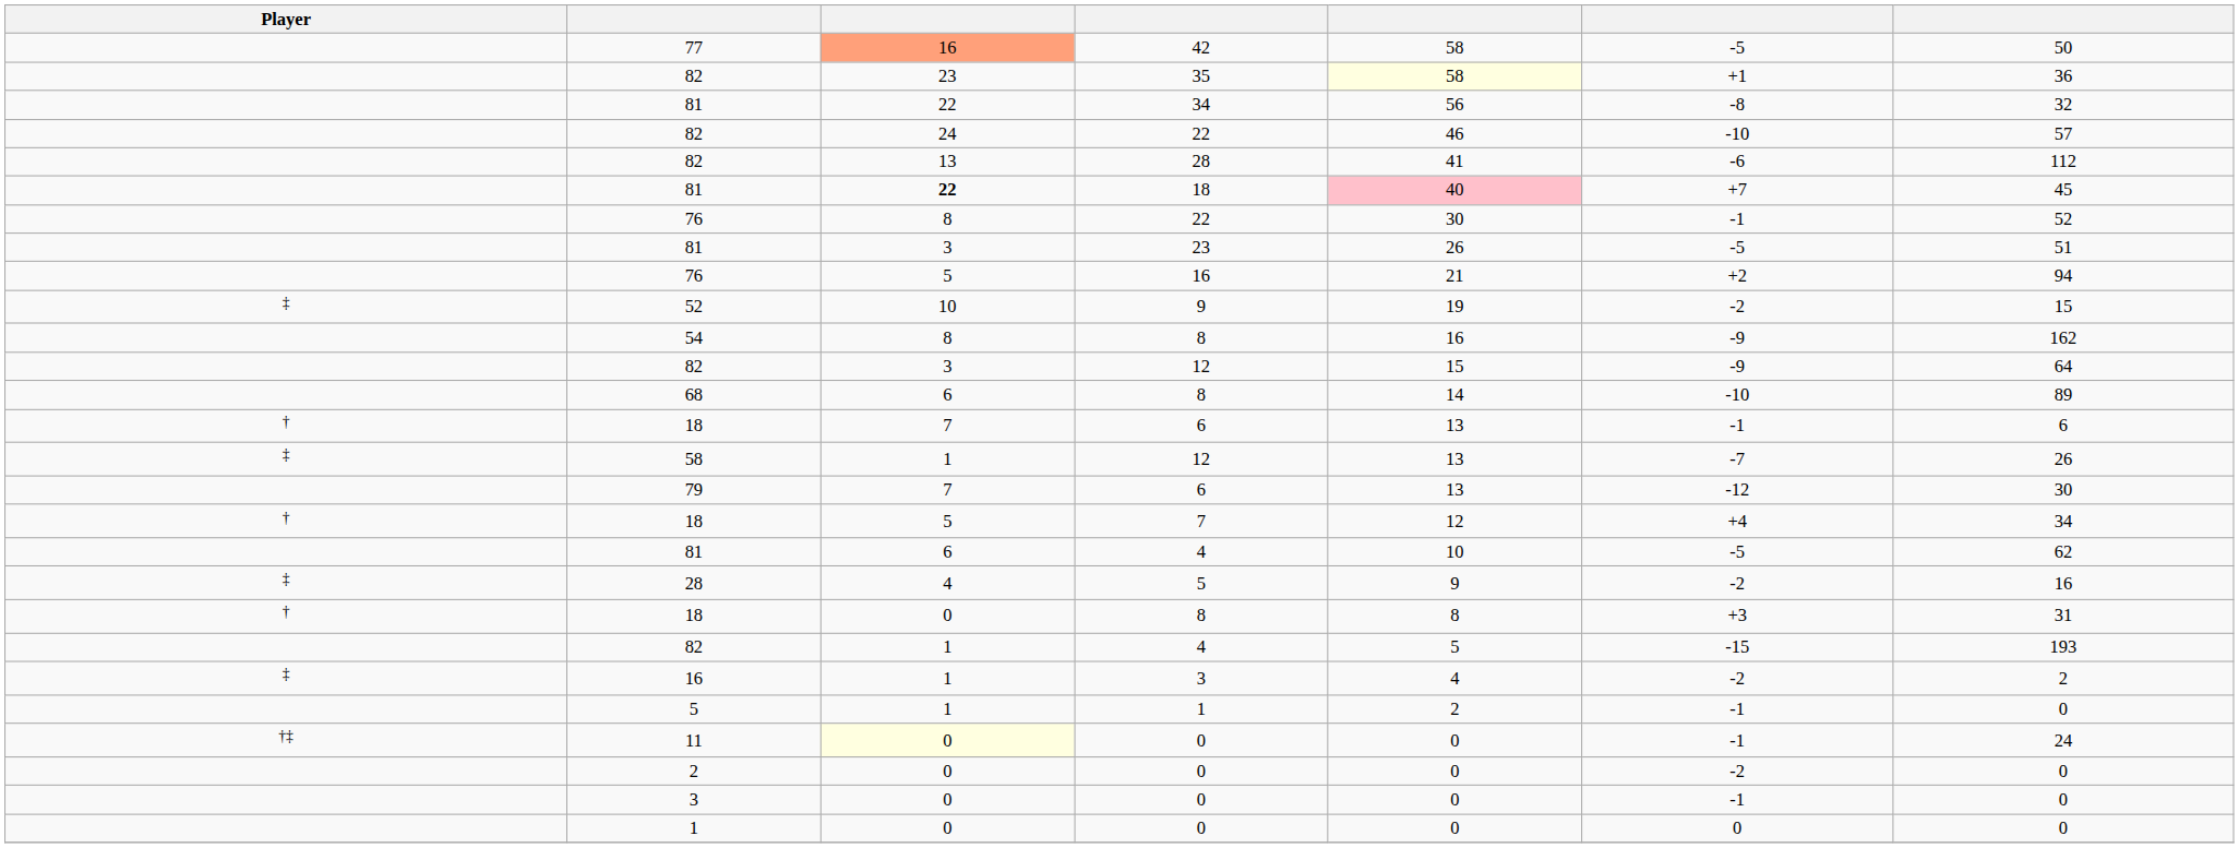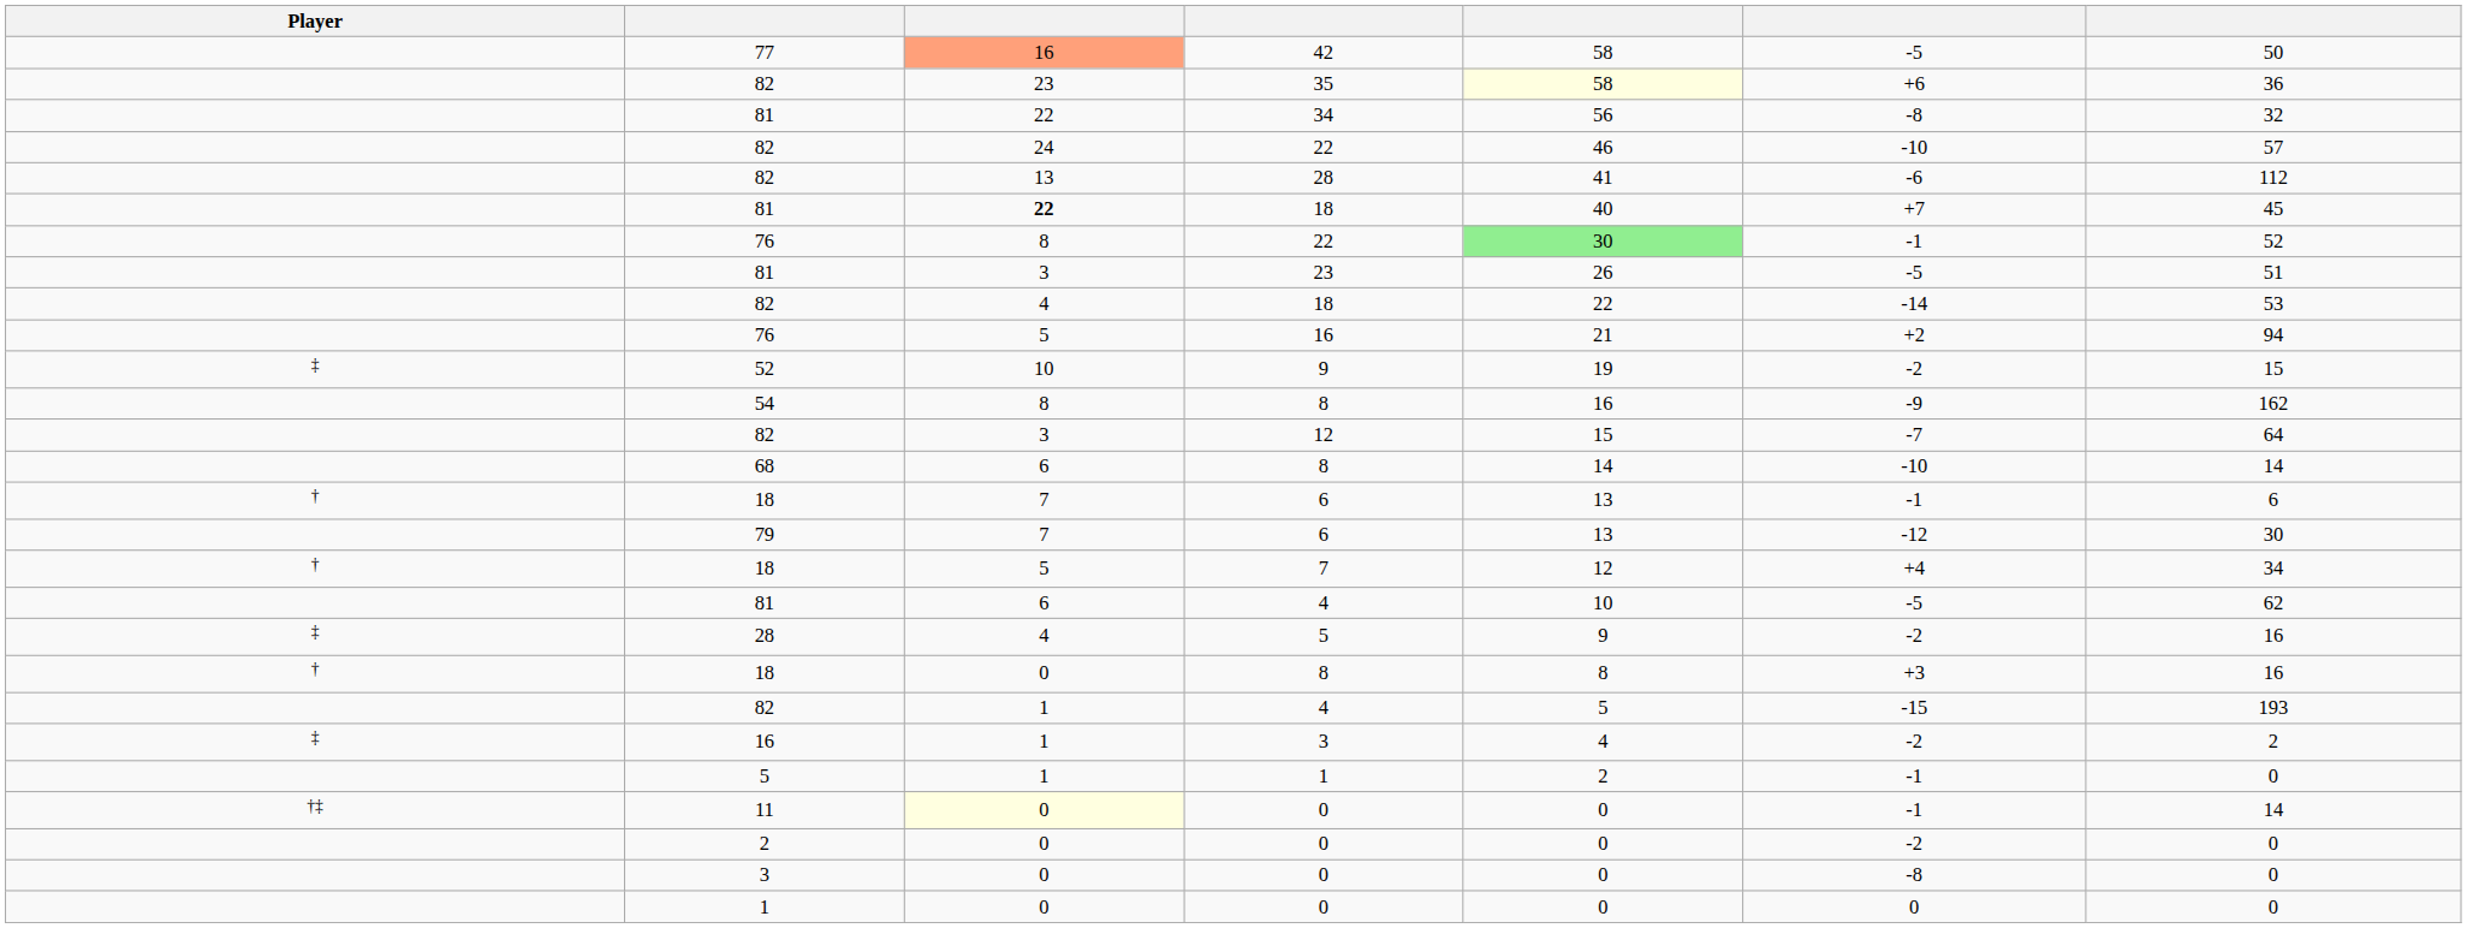 <table class="wikitable sortable" style="width:100%;">
 <tr align=center>
 <th>Player</th>
 <th></th>
 <th></th>
 <th></th>
 <th></th>
 <th data-sort-type="number"></th>
 <th></th>
 </tr>
 <tr align=center>
 <td></td>
 <td>77</td>
 <td style="background: lightsalmon;">16</td>
 <td>42</td>
 <td>58</td>
 <td>-5</td>
 <td>50</td>
 </tr>
 <tr align=center>
 <td></td>
 <td>82</td>
 <td>23</td>
 <td>35</td>
 <td style="background: lightyellow;">58</td>
-<td>+1</td>
+<td>+6</td>
 <td>36</td>
 </tr>
 <tr align=center>
 <td></td>
 <td>81</td>
 <td>22</td>
 <td>34</td>
 <td>56</td>
 <td>-8</td>
 <td>32</td>
 </tr>
 <tr align=center>
 <td></td>
 <td>82</td>
 <td>24</td>
 <td>22</td>
 <td>46</td>
 <td>-10</td>
 <td>57</td>
 </tr>
 <tr align=center>
 <td></td>
 <td>82</td>
 <td>13</td>
 <td>28</td>
 <td>41</td>
 <td>-6</td>
 <td>112</td>
 </tr>
 <tr align=center>
 <td></td>
 <td>81</td>
 <td><strong>22</strong></td>
 <td>18</td>
-<td style="background: pink;">40</td>
+<td>40</td>
 <td>+7</td>
 <td>45</td>
 </tr>
 <tr align=center>
 <td></td>
 <td>76</td>
 <td>8</td>
 <td>22</td>
-<td>30</td>
+<td style="background: lightgreen;">30</td>
 <td>-1</td>
 <td>52</td>
 </tr>
 <tr align=center>
 <td></td>
 <td>81</td>
 <td>3</td>
 <td>23</td>
 <td>26</td>
 <td>-5</td>
 <td>51</td>
+</tr>
+<tr align=center>
+<td></td>
+<td>82</td>
+<td>4</td>
+<td>18</td>
+<td>22</td>
+<td>-14</td>
+<td>53</td>
 </tr>
 <tr align=center>
 <td></td>
 <td>76</td>
 <td>5</td>
 <td>16</td>
 <td>21</td>
 <td>+2</td>
 <td>94</td>
 </tr>
 <tr align=center>
 <td><sup>‡</sup></td>
 <td>52</td>
 <td>10</td>
 <td>9</td>
 <td>19</td>
 <td>-2</td>
 <td>15</td>
 </tr>
 <tr align=center>
 <td></td>
 <td>54</td>
 <td>8</td>
 <td>8</td>
 <td>16</td>
 <td>-9</td>
 <td>162</td>
 </tr>
 <tr align=center>
 <td></td>
 <td>82</td>
 <td>3</td>
 <td>12</td>
 <td>15</td>
-<td>-9</td>
+<td>-7</td>
 <td>64</td>
 </tr>
 <tr align=center>
 <td></td>
 <td>68</td>
 <td>6</td>
 <td>8</td>
 <td>14</td>
 <td>-10</td>
-<td>89</td>
+<td>14</td>
 </tr>
 <tr align=center>
 <td><sup>†</sup></td>
 <td>18</td>
 <td>7</td>
 <td>6</td>
 <td>13</td>
 <td>-1</td>
 <td>6</td>
-</tr>
-<tr align=center>
-<td><sup>‡</sup></td>
-<td>58</td>
-<td>1</td>
-<td>12</td>
-<td>13</td>
-<td>-7</td>
-<td>26</td>
 </tr>
 <tr align=center>
 <td></td>
 <td>79</td>
 <td>7</td>
 <td>6</td>
 <td>13</td>
 <td>-12</td>
 <td>30</td>
 </tr>
 <tr align=center>
 <td><sup>†</sup></td>
 <td>18</td>
 <td>5</td>
 <td>7</td>
 <td>12</td>
 <td>+4</td>
 <td>34</td>
 </tr>
 <tr align=center>
 <td></td>
 <td>81</td>
 <td>6</td>
 <td>4</td>
 <td>10</td>
 <td>-5</td>
 <td>62</td>
 </tr>
 <tr align=center>
 <td><sup>‡</sup></td>
 <td>28</td>
 <td>4</td>
 <td>5</td>
 <td>9</td>
 <td>-2</td>
 <td>16</td>
 </tr>
 <tr align=center>
 <td><sup>†</sup></td>
 <td>18</td>
 <td>0</td>
 <td>8</td>
 <td>8</td>
 <td>+3</td>
-<td>31</td>
+<td>16</td>
 </tr>
 <tr align=center>
 <td></td>
 <td>82</td>
 <td>1</td>
 <td>4</td>
 <td>5</td>
 <td>-15</td>
 <td>193</td>
 </tr>
 <tr align=center>
 <td><sup>‡</sup></td>
 <td>16</td>
 <td>1</td>
 <td>3</td>
 <td>4</td>
 <td>-2</td>
 <td>2</td>
 </tr>
 <tr align=center>
 <td></td>
 <td>5</td>
 <td>1</td>
 <td>1</td>
 <td>2</td>
 <td>-1</td>
 <td>0</td>
 </tr>
 <tr align=center>
 <td><sup>†‡</sup></td>
 <td>11</td>
 <td style="background: lightyellow;">0</td>
 <td>0</td>
 <td>0</td>
 <td>-1</td>
-<td>24</td>
+<td>14</td>
 </tr>
 <tr align=center>
 <td></td>
 <td>2</td>
 <td>0</td>
 <td>0</td>
 <td>0</td>
 <td>-2</td>
 <td>0</td>
 </tr>
 <tr align=center>
 <td></td>
 <td>3</td>
 <td>0</td>
 <td>0</td>
 <td>0</td>
-<td>-1</td>
+<td>-8</td>
 <td>0</td>
 </tr>
 <tr align=center>
 <td></td>
 <td>1</td>
 <td>0</td>
 <td>0</td>
 <td>0</td>
 <td>0</td>
 <td>0</td>
 </tr>
 <tr>
 </tr>
 </table>
